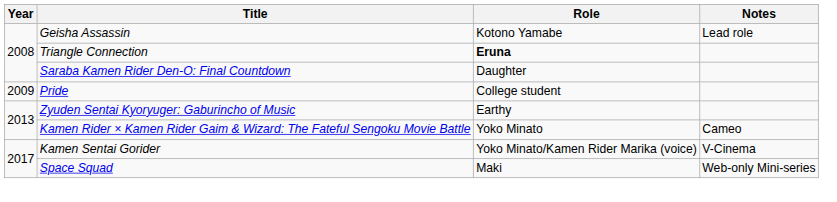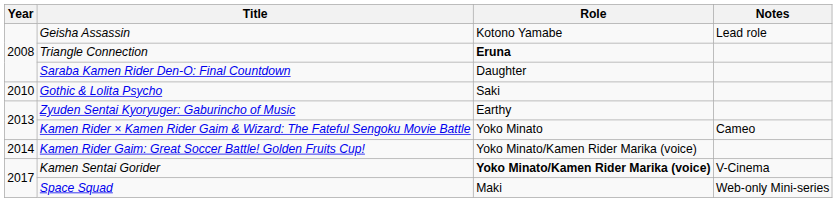 <table class="wikitable">
 <tr>
 <th>Year</th>
 <th>Title</th>
 <th>Role</th>
 <th>Notes</th>
 </tr>
 <tr>
 <td rowspan="3">2008</td>
 <td><em>Geisha Assassin</em></td>
 <td>Kotono Yamabe</td>
 <td>Lead role</td>
 </tr>
 <tr>
 <td><em>Triangle Connection</em></td>
 <td><strong>Eruna</strong></td>
 <td></td>
 </tr>
 <tr>
 <td><em><a href='#'>Saraba Kamen Rider Den-O: Final Countdown</a></em></td>
 <td>Daughter</td>
 <td></td>
 </tr>
 <tr>
-<td>2009</td>
-<td><em><a href='#'>Pride</a></em></td>
-<td>College student</td>
+<td>2010</td>
+<td><em><a href='#'>Gothic & Lolita Psycho</a></em></td>
+<td>Saki</td>
 <td></td>
 </tr>
 <tr>
 <td rowspan="2">2013</td>
 <td><em><a href='#'>Zyuden Sentai Kyoryuger: Gaburincho of Music</a></em></td>
 <td>Earthy</td>
 <td></td>
 </tr>
 <tr>
 <td><em><a href='#'>Kamen Rider × Kamen Rider Gaim & Wizard: The Fateful Sengoku Movie Battle</a></em></td>
 <td>Yoko Minato</td>
 <td>Cameo</td>
 </tr>
 <tr>
+<td>2014</td>
+<td><em><a href='#'>Kamen Rider Gaim: Great Soccer Battle! Golden Fruits Cup!</a></em></td>
+<td>Yoko Minato/Kamen Rider Marika (voice)</td>
+<td></td>
+</tr>
+<tr>
 <td rowspan="2">2017</td>
 <td><em>Kamen Sentai Gorider</em></td>
-<td>Yoko Minato/Kamen Rider Marika (voice)</td>
+<td><strong>Yoko Minato/Kamen Rider Marika (voice)</strong></td>
 <td>V-Cinema</td>
 </tr>
 <tr>
 <td><em><a href='#'>Space Squad</a></em></td>
 <td>Maki</td>
 <td>Web-only Mini-series</td>
 </tr>
 </table>
